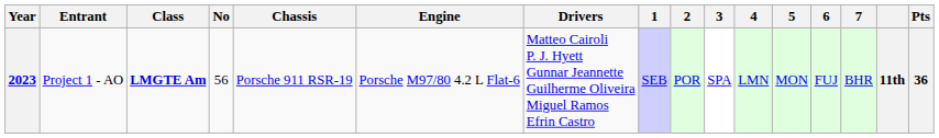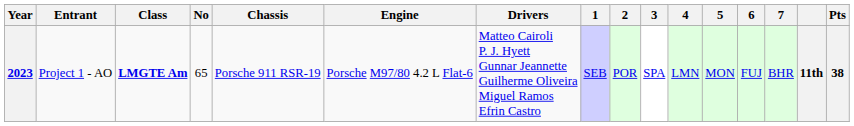 <table class="wikitable" style="font-size: 90%; text-align:center">
 <tr>
 <th>Year</th>
 <th>Entrant</th>
 <th>Class</th>
 <th>No</th>
 <th>Chassis</th>
 <th>Engine</th>
 <th>Drivers</th>
 <th>1</th>
 <th>2</th>
 <th>3</th>
 <th>4</th>
 <th>5</th>
 <th>6</th>
 <th>7</th>
 <th></th>
 <th>Pts</th>
 </tr>
 <tr>
 <th><a href='#'>2023</a></th>
 <td> <a href='#'>Project 1</a> - AO</td>
 <td><strong><a href='#'>LMGTE Am</a></strong></td>
-<td>56</td>
+<td>65</td>
 <td><a href='#'>Porsche 911 RSR-19</a></td>
 <td><a href='#'>Porsche</a> <a href='#'>M97/80</a> 4.2 L <a href='#'>Flat-6</a></td>
 <td align="left"> <a href='#'>Matteo Cairoli</a><br> <a href='#'>P. J. Hyett</a><br> <a href='#'>Gunnar Jeannette</a><br> <a href='#'>Guilherme Oliveira</a><br> <a href='#'>Miguel Ramos</a><br> <a href='#'>Efrin Castro</a></td>
 <td style="background:#CFCFFF;"><a href='#'>SEB</a><br></td>
 <td style="background:#DFFFDF;"><a href='#'>POR</a><br></td>
 <td style="background:#FFFFFF;"><a href='#'>SPA</a><br></td>
 <td style="background:#DFFFDF;"><a href='#'>LMN</a><br></td>
 <td style="background:#DFFFDF;"><a href='#'>MON</a><br></td>
 <td style="background:#DFFFDF;"><a href='#'>FUJ</a><br></td>
 <td style="background:#DFFFDF;"><a href='#'>BHR</a><br></td>
 <th>11th</th>
-<th>36</th>
+<th>38</th>
 </tr>
 </table>
